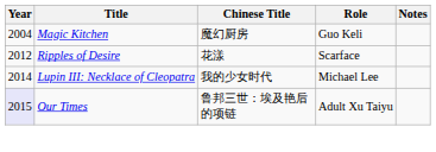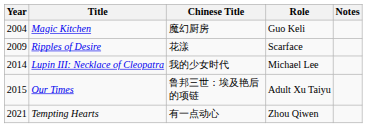 <table class="wikitable">
 <tr>
 <th>Year</th>
 <th>Title</th>
 <th width="150px">Chinese Title</th>
 <th>Role</th>
 <th>Notes</th>
 </tr>
 <tr>
 <td>2004</td>
 <td><em><a href='#'>Magic Kitchen</a></em></td>
 <td>魔幻厨房</td>
 <td>Guo Keli</td>
 <td></td>
 </tr>
 <tr>
-<td>2012</td>
+<td>2009</td>
 <td><em><a href='#'>Ripples of Desire</a></em></td>
 <td>花漾</td>
 <td>Scarface</td>
 <td></td>
 </tr>
 <tr>
 <td>2014</td>
 <td><em><a href='#'>Lupin III: Necklace of Cleopatra</a></em></td>
 <td>我的少女时代</td>
 <td>Michael Lee</td>
 <td></td>
 </tr>
 <tr>
-<td style="background: lavender;">2015</td>
+<td>2015</td>
 <td><em><a href='#'>Our Times</a></em></td>
 <td>鲁邦三世：埃及艳后的项链</td>
 <td>Adult Xu Taiyu</td>
 <td></td>
 </tr>
+<tr>
+<td>2021</td>
+<td><em>Tempting Hearts</em></td>
+<td>有一点动心</td>
+<td>Zhou Qiwen</td>
+<td></td>
+</tr>
 </table>
